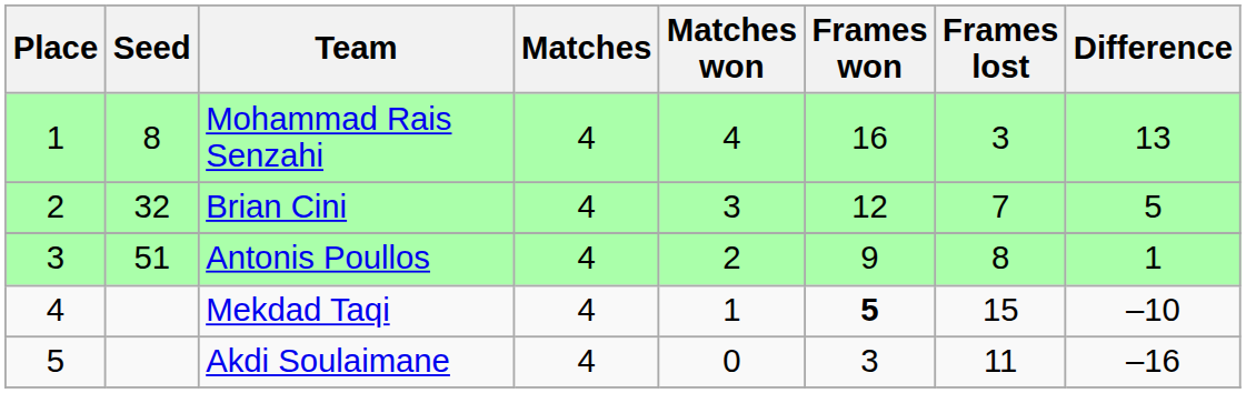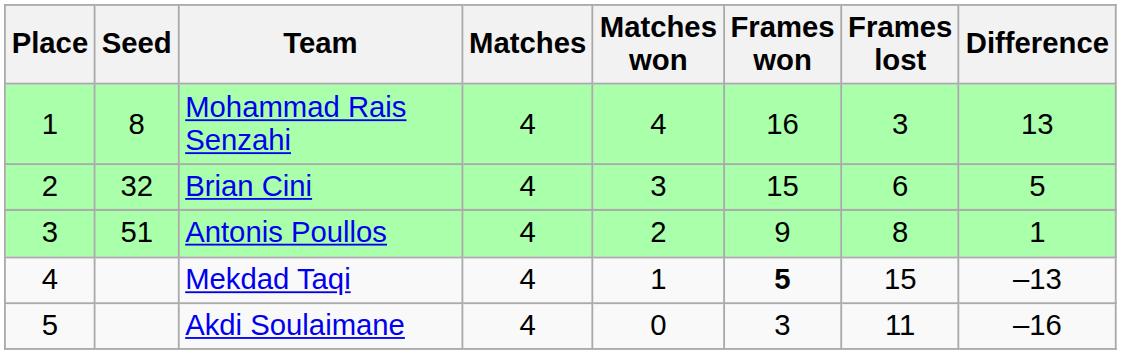 <table class="wikitable" style="text-align: center;">
 <tr>
 <th width=20>Place</th>
 <th width=20>Seed</th>
 <th width=200>Team</th>
 <th width=20>Matches</th>
 <th width=20>Matches won</th>
 <th width=20>Frames won</th>
 <th width=20>Frames lost</th>
 <th width=20>Difference</th>
 </tr>
 <tr style="background:#aaffaa;">
 <td>1</td>
 <td>8</td>
 <td style="text-align:left;"> <a href='#'>Mohammad Rais Senzahi</a></td>
 <td>4</td>
 <td>4</td>
 <td>16</td>
 <td>3</td>
 <td>13</td>
 </tr>
 <tr style="background:#aaffaa;">
 <td>2</td>
 <td>32</td>
 <td style="text-align:left;"> <a href='#'>Brian Cini</a></td>
 <td>4</td>
 <td>3</td>
-<td>12</td>
-<td>7</td>
+<td>15</td>
+<td>6</td>
 <td>5</td>
 </tr>
 <tr>
 </tr>
 <tr style="background:#aaffaa;">
 <td>3</td>
 <td>51</td>
 <td style="text-align:left;"> <a href='#'>Antonis Poullos</a></td>
 <td>4</td>
 <td>2</td>
 <td>9</td>
 <td>8</td>
 <td>1</td>
 </tr>
 <tr>
 <td>4</td>
 <td></td>
 <td style="text-align:left;"> <a href='#'>Mekdad Taqi</a></td>
 <td>4</td>
 <td>1</td>
 <td><strong>5</strong></td>
 <td>15</td>
-<td>–10</td>
+<td>–13</td>
 </tr>
 <tr>
 <td>5</td>
 <td></td>
 <td style="text-align:left;"> <a href='#'>Akdi Soulaimane</a></td>
 <td>4</td>
 <td>0</td>
 <td>3</td>
 <td>11</td>
 <td>–16</td>
 </tr>
 </table>
